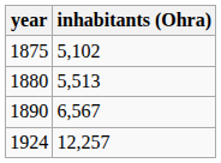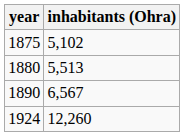 <table class="wikitable">
 <tr style="width:80px">
 <th>year</th>
 <th>inhabitants (Ohra)</th>
 </tr>
 <tr>
 <td>1875</td>
 <td>5,102</td>
 </tr>
 <tr>
 <td>1880</td>
 <td>5,513</td>
 </tr>
 <tr>
 <td>1890</td>
 <td>6,567</td>
 </tr>
 <tr>
 <td>1924</td>
-<td>12,257</td>
+<td>12,260</td>
 </tr>
 <tr>
 </tr>
 </table>
